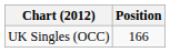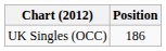 <table class="wikitable">
 <tr>
 <th>Chart (2012)</th>
 <th>Position</th>
 </tr>
 <tr>
 <td>UK Singles (OCC)</td>
-<td align=center>166</td>
+<td align=center>186</td>
 </tr>
 </table>
